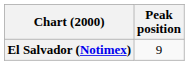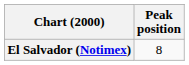 <table class="wikitable plainrowheaders">
 <tr>
 <th>Chart (2000)</th>
 <th>Peak<br>position</th>
 </tr>
 <tr>
 <th scope="row">El Salvador (<a href='#'>Notimex</a>)</th>
-<td align="center">9</td>
+<td align="center">8</td>
 </tr>
 </table>
